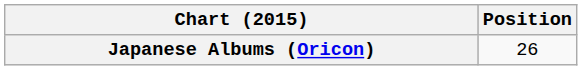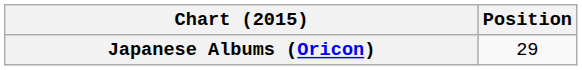 <table class="wikitable sortable plainrowheaders" style="text-align:center">
 <tr>
 <th scope="col" style="width:25em;">Chart (2015)</th>
 <th scope="col">Position</th>
 </tr>
 <tr>
 <th scope="row">Japanese Albums (<a href='#'>Oricon</a>)</th>
-<td>26</td>
+<td>29</td>
 </tr>
 </table>
